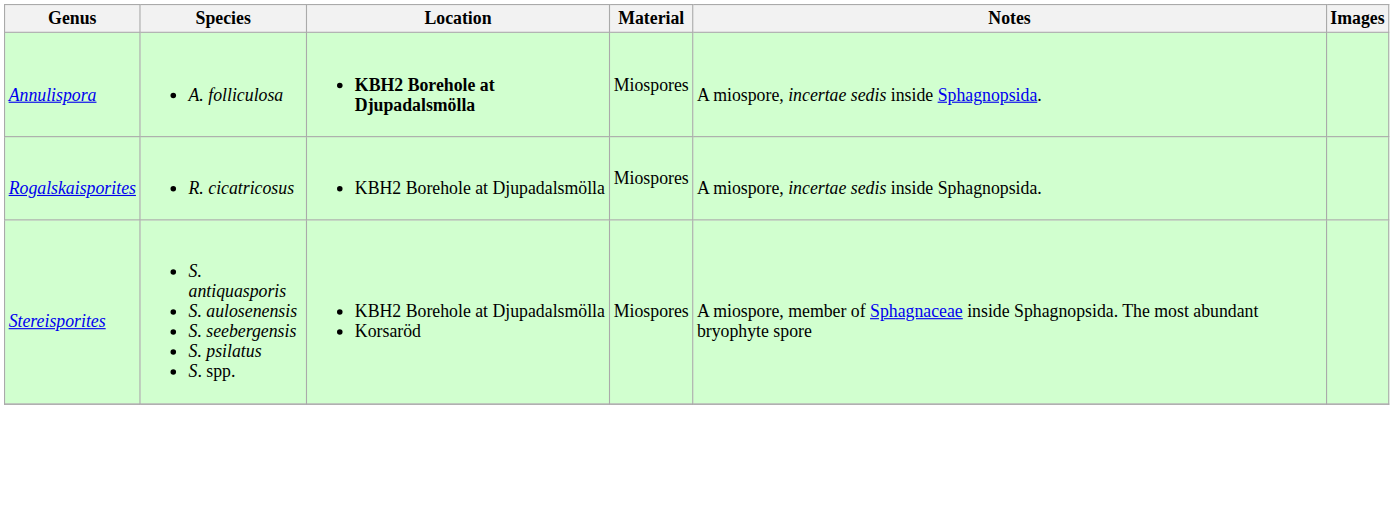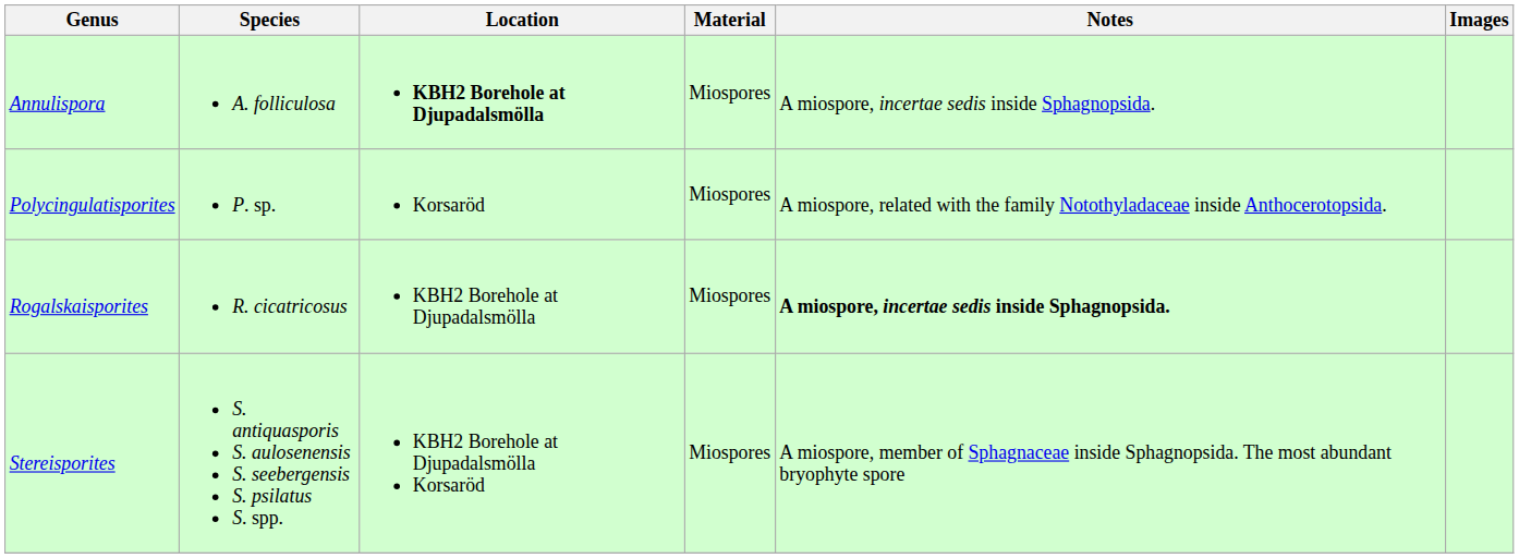 <table class="wikitable sortable">
 <tr>
 <th>Genus</th>
 <th>Species</th>
 <th>Location</th>
 <th>Material</th>
 <th>Notes</th>
 <th>Images</th>
 </tr>
 <tr>
 <td style="background:#D1FFCF;"><br><em><a href='#'>Annulispora</a></em></td>
 <td style="background:#D1FFCF;"><br><ul><li><em>A. folliculosa</em></li></ul></td>
 <td style="background:#D1FFCF;"><strong><br><ul><li>KBH2 Borehole at Djupadalsmölla</li></ul></strong></td>
 <td style="background:#D1FFCF;">Miospores</td>
 <td style="background:#D1FFCF;"><br>A miospore, <em>incertae sedis</em> inside <a href='#'>Sphagnopsida</a>.</td>
 <td style="background:#D1FFCF;"></td>
 </tr>
 <tr>
+<td style="background:#D1FFCF;"><br><em><a href='#'>Polycingulatisporites</a></em></td>
+<td style="background:#D1FFCF;"><br><ul><li><em>P</em>. sp.</li></ul></td>
+<td style="background:#D1FFCF;"><br><ul><li>Korsaröd</li></ul></td>
+<td style="background:#D1FFCF;">Miospores</td>
+<td style="background:#D1FFCF;"><br>A miospore, related with the family <a href='#'>Notothyladaceae</a> inside <a href='#'>Anthocerotopsida</a>.</td>
+<td style="background:#D1FFCF;"></td>
+</tr>
+<tr>
 <td style="background:#D1FFCF;"><br><em><a href='#'>Rogalskaisporites</a></em></td>
 <td style="background:#D1FFCF;"><br><ul><li><em>R. cicatricosus</em></li></ul></td>
 <td style="background:#D1FFCF;"><br><ul><li>KBH2 Borehole at Djupadalsmölla</li></ul></td>
 <td style="background:#D1FFCF;">Miospores</td>
-<td style="background:#D1FFCF;"><br>A miospore, <em>incertae sedis</em> inside Sphagnopsida.</td>
+<td style="background:#D1FFCF;"><strong><br>A miospore, <em>incertae sedis</em> inside Sphagnopsida.</strong></td>
 <td style="background:#D1FFCF;"></td>
 </tr>
 <tr>
 <td style="background:#D1FFCF;"><br><em><a href='#'>Stereisporites</a></em></td>
 <td style="background:#D1FFCF;"><br><ul><li><em>S. antiquasporis</em></li><li><em>S. aulosenensis</em></li><li><em>S. seebergensis</em></li><li><em>S. psilatus</em></li><li><em>S</em>. spp.</li></ul></td>
 <td style="background:#D1FFCF;"><br><ul><li>KBH2 Borehole at Djupadalsmölla</li><li>Korsaröd</li></ul></td>
 <td style="background:#D1FFCF;">Miospores</td>
 <td style="background:#D1FFCF;"><br>A miospore, member of <a href='#'>Sphagnaceae</a> inside Sphagnopsida. The most abundant bryophyte spore</td>
 <td style="background:#D1FFCF;"><br></td>
 </tr>
 <tr>
 </tr>
 </table>
